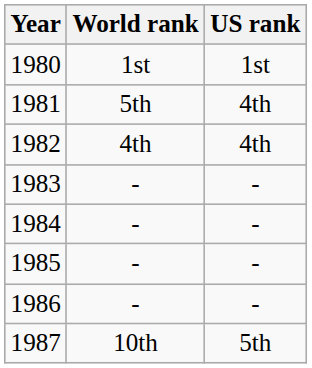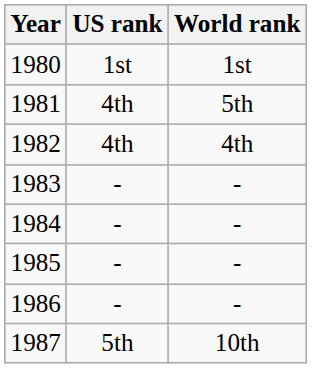 <table class=wikitable>
 <tr>
 <th>Year</th>
+<th>US rank</th>
 <th>World rank</th>
-<th>US rank</th>
 </tr>
 <tr>
 <td>1980</td>
 <td style="text-align:center;">1st</td>
 <td style="text-align:center;">1st</td>
 </tr>
 <tr>
 <td>1981</td>
+<td style="text-align:center;">4th</td>
 <td style="text-align:center;">5th</td>
-<td style="text-align:center;">4th</td>
 </tr>
 <tr>
 <td>1982</td>
 <td style="text-align:center;">4th</td>
 <td style="text-align:center;">4th</td>
 </tr>
 <tr>
 <td>1983</td>
 <td style="text-align:center;">-</td>
 <td style="text-align:center;">-</td>
 </tr>
 <tr>
 <td>1984</td>
 <td style="text-align:center;">-</td>
 <td style="text-align:center;">-</td>
 </tr>
 <tr>
 <td>1985</td>
 <td style="text-align:center;">-</td>
 <td style="text-align:center;">-</td>
 </tr>
 <tr>
 <td>1986</td>
 <td style="text-align:center;">-</td>
 <td style="text-align:center;">-</td>
 </tr>
 <tr>
 <td>1987</td>
+<td style="text-align:center;">5th</td>
 <td style="text-align:center;">10th</td>
-<td style="text-align:center;">5th</td>
 </tr>
 </table>
